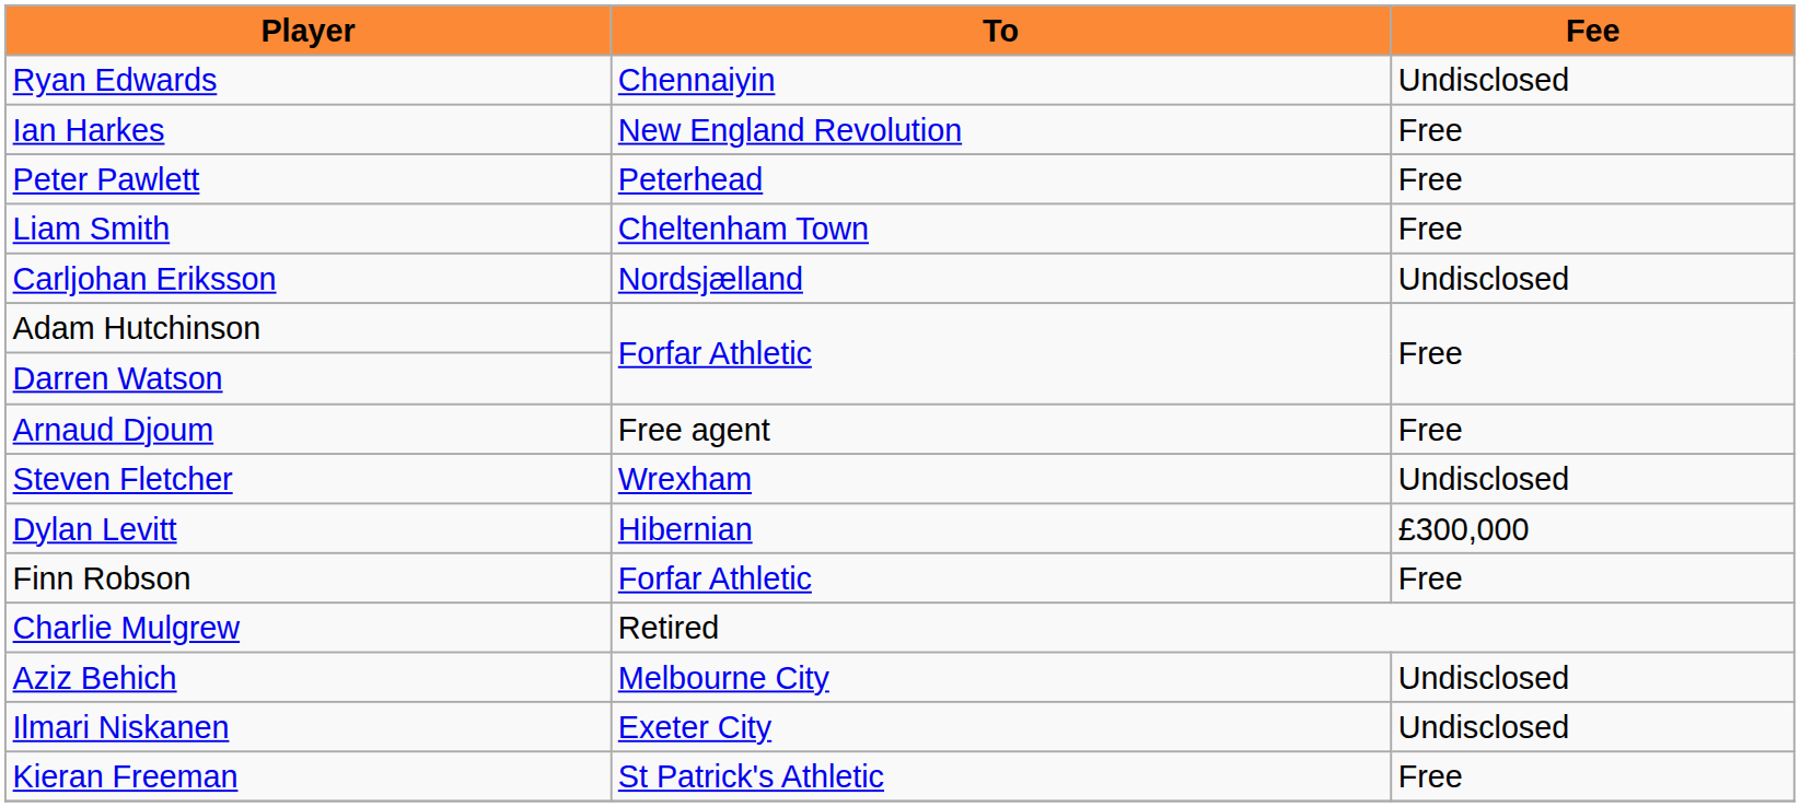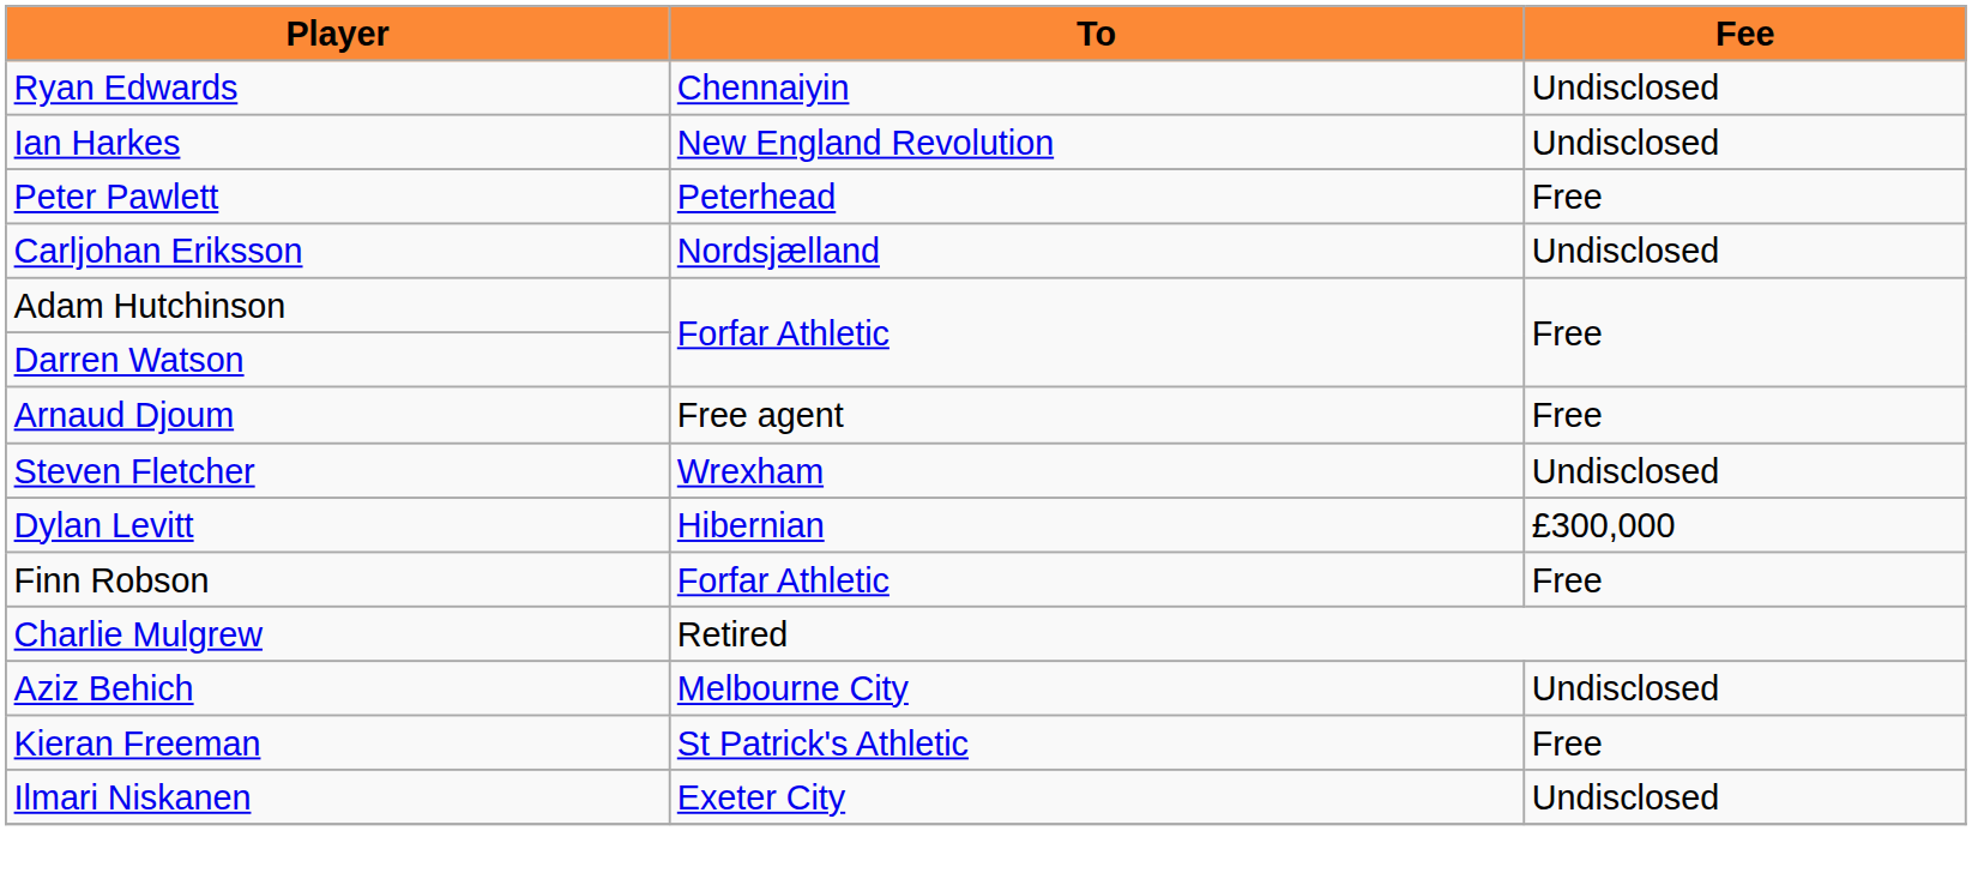 <table class="wikitable" style="text-align:left; font-size:95%;width:98%;">
 <tr>
 <th style="background:#FC8936; color:black;">Player</th>
 <th style="background:#FC8936; color:black;">To</th>
 <th style="background:#FC8936; color:black;">Fee</th>
 </tr>
 <tr>
 <td> <a href='#'>Ryan Edwards</a></td>
 <td> <a href='#'>Chennaiyin</a></td>
 <td>Undisclosed</td>
 </tr>
 <tr>
 <td> <a href='#'>Ian Harkes</a></td>
 <td> <a href='#'>New England Revolution</a></td>
-<td>Free</td>
+<td>Undisclosed</td>
 </tr>
 <tr>
 <td> <a href='#'>Peter Pawlett</a></td>
 <td> <a href='#'>Peterhead</a></td>
-<td>Free</td>
-</tr>
-<tr>
-<td> <a href='#'>Liam Smith</a></td>
-<td> <a href='#'>Cheltenham Town</a></td>
 <td>Free</td>
 </tr>
 <tr>
 <td> <a href='#'>Carljohan Eriksson</a></td>
 <td> <a href='#'>Nordsjælland</a></td>
 <td>Undisclosed</td>
 </tr>
 <tr>
 <td> Adam Hutchinson</td>
 <td rowspan=2> <a href='#'>Forfar Athletic</a></td>
 <td rowspan=2>Free</td>
 </tr>
 <tr>
 <td> <a href='#'>Darren Watson</a></td>
 </tr>
 <tr>
 <td> <a href='#'>Arnaud Djoum</a></td>
 <td>Free agent</td>
 <td>Free</td>
 </tr>
 <tr>
 <td> <a href='#'>Steven Fletcher</a></td>
 <td> <a href='#'>Wrexham</a></td>
 <td>Undisclosed</td>
 </tr>
 <tr>
 <td> <a href='#'>Dylan Levitt</a></td>
 <td> <a href='#'>Hibernian</a></td>
 <td>£300,000</td>
 </tr>
 <tr>
 <td> Finn Robson</td>
 <td> <a href='#'>Forfar Athletic</a></td>
 <td>Free</td>
 </tr>
 <tr>
 <td> <a href='#'>Charlie Mulgrew</a></td>
 <td colspan=2>Retired</td>
 </tr>
 <tr>
 <td> <a href='#'>Aziz Behich</a></td>
 <td> <a href='#'>Melbourne City</a></td>
 <td>Undisclosed</td>
 </tr>
 <tr>
+<td> <a href='#'>Kieran Freeman</a></td>
+<td> <a href='#'>St Patrick's Athletic</a></td>
+<td>Free</td>
+</tr>
+<tr>
 <td> <a href='#'>Ilmari Niskanen</a></td>
 <td> <a href='#'>Exeter City</a></td>
 <td>Undisclosed</td>
 </tr>
 <tr>
-<td> <a href='#'>Kieran Freeman</a></td>
-<td> <a href='#'>St Patrick's Athletic</a></td>
-<td>Free</td>
-</tr>
-<tr>
 </tr>
 </table>
